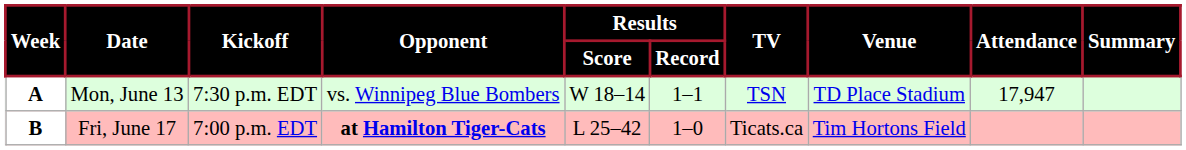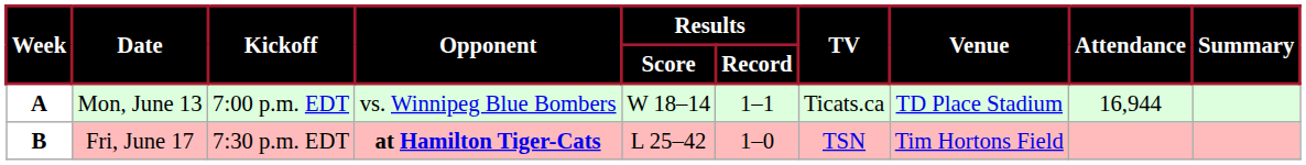 <table class="wikitable" style="font-size: 95%;">
 <tr>
 <th scope="col" style="background:#000000;color:#FFFFFF;border:2px solid #A6192E;" rowspan=2>Week</th>
 <th scope="col" style="background:#000000;color:#FFFFFF;border:2px solid #A6192E;" rowspan=2>Date</th>
 <th scope="col" style="background:#000000;color:#FFFFFF;border:2px solid #A6192E;" rowspan=2>Kickoff</th>
 <th scope="col" style="background:#000000;color:#FFFFFF;border:2px solid #A6192E;" rowspan=2>Opponent</th>
 <th scope="col" style="background:#000000;color:#FFFFFF;border:2px solid #A6192E;" colspan=2>Results</th>
 <th scope="col" style="background:#000000;color:#FFFFFF;border:2px solid #A6192E;" rowspan=2>TV</th>
 <th scope="col" style="background:#000000;color:#FFFFFF;border:2px solid #A6192E;" rowspan=2>Venue</th>
 <th scope="col" style="background:#000000;color:#FFFFFF;border:2px solid #A6192E;" rowspan=2>Attendance</th>
 <th scope="col" style="background:#000000;color:#FFFFFF;border:2px solid #A6192E;" rowspan=2>Summary</th>
 </tr>
 <tr>
 <th scope="col" style="background:#000000;color:#FFFFFF;border:2px solid #A6192E;">Score</th>
 <th scope="col" style="background:#000000;color:#FFFFFF;border:2px solid #A6192E;">Record</th>
 </tr>
 <tr align="center" bgcolor="#ddffdd">
 <td style="text-align:center; background:white;"><span><strong>A</strong></span></td>
 <td align="center">Mon, June 13</td>
-<td align="center">7:30 p.m. EDT</td>
+<td align="center">7:00 p.m. <a href='#'>EDT</a></td>
 <td align="center">vs. <a href='#'>Winnipeg Blue Bombers</a></td>
 <td align="center">W 18–14</td>
 <td align="center">1–1</td>
-<td align="center"><a href='#'>TSN</a></td>
+<td align="center">Ticats.ca</td>
 <td align="center"><a href='#'>TD Place Stadium</a></td>
-<td align="center">17,947</td>
+<td align="center">16,944</td>
 <td align="center"></td>
 </tr>
 <tr align="center" bgcolor="#ffbbbb">
 <td style="text-align:center; background:white;"><span><strong>B</strong></span></td>
 <td align="center">Fri, June 17</td>
-<td align="center">7:00 p.m. <a href='#'>EDT</a></td>
+<td align="center">7:30 p.m. EDT</td>
 <td align="center"><strong>at <a href='#'>Hamilton Tiger-Cats</a></strong></td>
 <td align="center">L 25–42</td>
 <td align="center">1–0</td>
-<td align="center">Ticats.ca</td>
+<td align="center"><a href='#'>TSN</a></td>
 <td align="center"><a href='#'>Tim Hortons Field</a></td>
 <td align="center"></td>
 <td align="center"></td>
 </tr>
 </table>
